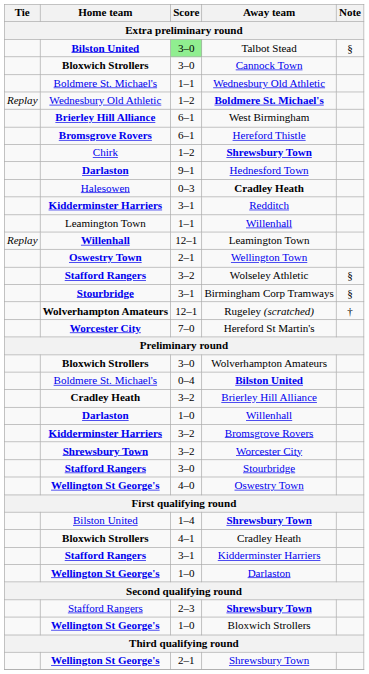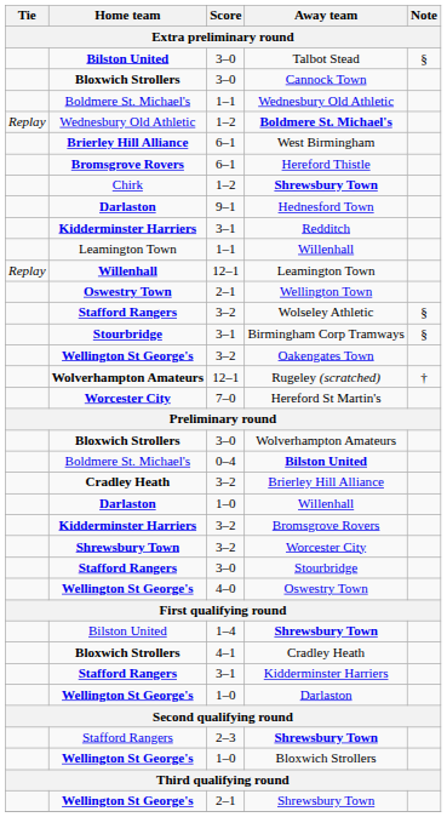 <table class="wikitable" style="text-align:center;">
 <tr>
 <th>Tie</th>
 <th>Home team</th>
 <th>Score</th>
 <th>Away team</th>
 <th>Note</th>
 </tr>
 <tr>
 <th colspan=5>Extra preliminary round</th>
 </tr>
 <tr>
 <td></td>
 <td><strong><a href='#'>Bilston United</a></strong></td>
-<td style="background: lightgreen;">3–0</td>
+<td>3–0</td>
 <td>Talbot Stead</td>
 <td>§</td>
 </tr>
 <tr>
 <td></td>
 <td><strong>Bloxwich Strollers</strong></td>
 <td>3–0</td>
 <td><a href='#'>Cannock Town</a></td>
 <td></td>
 </tr>
 <tr>
 <td></td>
 <td><a href='#'>Boldmere St. Michael's</a></td>
 <td>1–1</td>
 <td><a href='#'>Wednesbury Old Athletic</a></td>
 <td></td>
 </tr>
 <tr>
 <td><em>Replay</em></td>
 <td><a href='#'>Wednesbury Old Athletic</a></td>
 <td>1–2</td>
 <td><strong><a href='#'>Boldmere St. Michael's</a></strong></td>
 <td></td>
 </tr>
 <tr>
 <td></td>
 <td><strong><a href='#'>Brierley Hill Alliance</a></strong></td>
 <td>6–1</td>
 <td>West Birmingham</td>
 <td></td>
 </tr>
 <tr>
 <td></td>
 <td><strong><a href='#'>Bromsgrove Rovers</a></strong></td>
 <td>6–1</td>
 <td><a href='#'>Hereford Thistle</a></td>
 <td></td>
 </tr>
 <tr>
 <td></td>
 <td><a href='#'>Chirk</a></td>
 <td>1–2</td>
 <td><strong><a href='#'>Shrewsbury Town</a></strong></td>
 <td></td>
 </tr>
 <tr>
 <td></td>
 <td><strong><a href='#'>Darlaston</a></strong></td>
 <td>9–1</td>
 <td><a href='#'>Hednesford Town</a></td>
 <td></td>
 </tr>
 <tr>
 <td></td>
-<td><a href='#'>Halesowen</a></td>
-<td>0–3</td>
-<td><strong>Cradley Heath</strong></td>
-<td></td>
-</tr>
-<tr>
-<td></td>
 <td><strong><a href='#'>Kidderminster Harriers</a></strong></td>
 <td>3–1</td>
 <td><a href='#'>Redditch</a></td>
 <td></td>
 </tr>
 <tr>
 <td></td>
 <td>Leamington Town</td>
 <td>1–1</td>
 <td><a href='#'>Willenhall</a></td>
 <td></td>
 </tr>
 <tr>
 <td><em>Replay</em></td>
 <td><strong><a href='#'>Willenhall</a></strong></td>
 <td>12–1</td>
 <td>Leamington Town</td>
 <td></td>
 </tr>
 <tr>
 <td></td>
 <td><strong><a href='#'>Oswestry Town</a></strong></td>
 <td>2–1</td>
 <td><a href='#'>Wellington Town</a></td>
 <td></td>
 </tr>
 <tr>
 <td></td>
 <td><strong><a href='#'>Stafford Rangers</a></strong></td>
 <td>3–2</td>
 <td>Wolseley Athletic</td>
 <td>§</td>
 </tr>
 <tr>
 <td></td>
 <td><strong><a href='#'>Stourbridge</a></strong></td>
 <td>3–1</td>
 <td>Birmingham Corp Tramways</td>
 <td>§</td>
+</tr>
+<tr>
+<td></td>
+<td><strong><a href='#'>Wellington St George's</a></strong></td>
+<td>3–2</td>
+<td><a href='#'>Oakengates Town</a></td>
+<td></td>
 </tr>
 <tr>
 <td></td>
 <td><strong>Wolverhampton Amateurs</strong></td>
 <td>12–1</td>
 <td>Rugeley <em>(scratched)</em></td>
 <td>†</td>
 </tr>
 <tr>
 <td></td>
 <td><strong><a href='#'>Worcester City</a></strong></td>
 <td>7–0</td>
 <td>Hereford St Martin's</td>
 <td></td>
 </tr>
 <tr>
 <th colspan=5>Preliminary round</th>
 </tr>
 <tr>
 <td></td>
 <td><strong>Bloxwich Strollers</strong></td>
 <td>3–0</td>
 <td>Wolverhampton Amateurs</td>
 <td></td>
 </tr>
 <tr>
 <td></td>
 <td><a href='#'>Boldmere St. Michael's</a></td>
 <td>0–4</td>
 <td><strong><a href='#'>Bilston United</a></strong></td>
 <td></td>
 </tr>
 <tr>
 <td></td>
 <td><strong>Cradley Heath</strong></td>
 <td>3–2</td>
 <td><a href='#'>Brierley Hill Alliance</a></td>
 <td></td>
 </tr>
 <tr>
 <td></td>
 <td><strong><a href='#'>Darlaston</a></strong></td>
 <td>1–0</td>
 <td><a href='#'>Willenhall</a></td>
 <td></td>
 </tr>
 <tr>
 <td></td>
 <td><strong><a href='#'>Kidderminster Harriers</a></strong></td>
 <td>3–2</td>
 <td><a href='#'>Bromsgrove Rovers</a></td>
 <td></td>
 </tr>
 <tr>
 <td></td>
 <td><strong><a href='#'>Shrewsbury Town</a></strong></td>
 <td>3–2</td>
 <td><a href='#'>Worcester City</a></td>
 <td></td>
 </tr>
 <tr>
 <td></td>
 <td><strong><a href='#'>Stafford Rangers</a></strong></td>
 <td>3–0</td>
 <td><a href='#'>Stourbridge</a></td>
 <td></td>
 </tr>
 <tr>
 <td></td>
 <td><strong><a href='#'>Wellington St George's</a></strong></td>
 <td>4–0</td>
 <td><a href='#'>Oswestry Town</a></td>
 <td></td>
 </tr>
 <tr>
 <th colspan=5>First qualifying round</th>
 </tr>
 <tr>
 <td></td>
 <td><a href='#'>Bilston United</a></td>
 <td>1–4</td>
 <td><strong><a href='#'>Shrewsbury Town</a></strong></td>
 <td></td>
 </tr>
 <tr>
 <td></td>
 <td><strong>Bloxwich Strollers</strong></td>
 <td>4–1</td>
 <td>Cradley Heath</td>
 <td></td>
 </tr>
 <tr>
 <td></td>
 <td><strong><a href='#'>Stafford Rangers</a></strong></td>
 <td>3–1</td>
 <td><a href='#'>Kidderminster Harriers</a></td>
 <td></td>
 </tr>
 <tr>
 <td></td>
 <td><strong><a href='#'>Wellington St George's</a></strong></td>
 <td>1–0</td>
 <td><a href='#'>Darlaston</a></td>
 <td></td>
 </tr>
 <tr>
 <th colspan=5>Second qualifying round</th>
 </tr>
 <tr>
 <td></td>
 <td><a href='#'>Stafford Rangers</a></td>
 <td>2–3</td>
 <td><strong><a href='#'>Shrewsbury Town</a></strong></td>
 <td></td>
 </tr>
 <tr>
 <td></td>
 <td><strong><a href='#'>Wellington St George's</a></strong></td>
 <td>1–0</td>
 <td>Bloxwich Strollers</td>
 <td></td>
 </tr>
 <tr>
 <th colspan=5>Third qualifying round</th>
 </tr>
 <tr>
 <td></td>
 <td><strong><a href='#'>Wellington St George's</a></strong></td>
 <td>2–1</td>
 <td><a href='#'>Shrewsbury Town</a></td>
 <td></td>
 </tr>
 <tr>
 </tr>
 </table>
